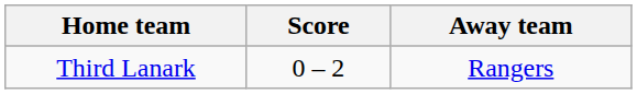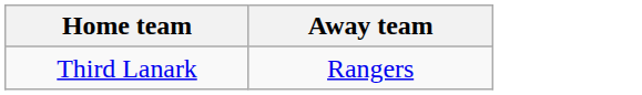 <table class="wikitable" style="text-align: center">
 <tr>
 <th width=140>Home team</th>
-<th width=80>Score</th>
 <th width=140>Away team</th>
 </tr>
 <tr>
 <td><a href='#'>Third Lanark</a></td>
-<td>0 – 2</td>
 <td><a href='#'>Rangers</a></td>
 </tr>
 </table>
